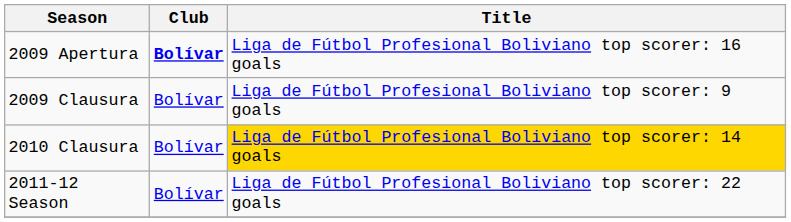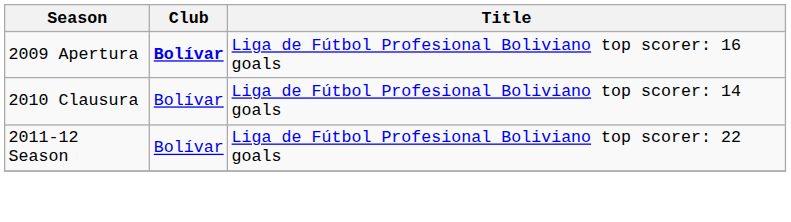 <table class="wikitable">
 <tr>
 <th>Season</th>
 <th>Club</th>
 <th>Title</th>
 </tr>
 <tr>
 <td>2009 Apertura</td>
 <td><strong><a href='#'>Bolívar</a></strong></td>
 <td><a href='#'>Liga de Fútbol Profesional Boliviano</a> top scorer: 16 goals</td>
 </tr>
 <tr>
-<td>2009 Clausura</td>
-<td><a href='#'>Bolívar</a></td>
-<td><a href='#'>Liga de Fútbol Profesional Boliviano</a> top scorer:  9 goals</td>
-</tr>
-<tr>
 <td>2010 Clausura</td>
 <td><a href='#'>Bolívar</a></td>
-<td style="background: gold;"><a href='#'>Liga de Fútbol Profesional Boliviano</a> top scorer: 14 goals</td>
+<td><a href='#'>Liga de Fútbol Profesional Boliviano</a> top scorer: 14 goals</td>
 </tr>
 <tr>
 <td>2011-12 Season</td>
 <td><a href='#'>Bolívar</a></td>
 <td><a href='#'>Liga de Fútbol Profesional Boliviano</a> top scorer: 22 goals</td>
 </tr>
 <tr>
 </tr>
 </table>
